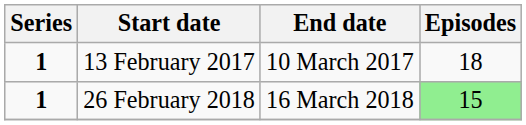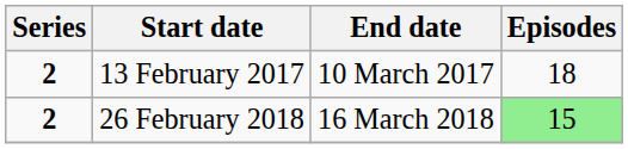 <table class="wikitable" style="text-align: center;">
 <tr>
 <th>Series</th>
 <th>Start date</th>
 <th>End date</th>
 <th>Episodes</th>
 </tr>
 <tr>
-<td><strong>1</strong></td>
+<td><strong>2</strong></td>
 <td>13 February 2017</td>
 <td>10 March 2017</td>
 <td>18</td>
 </tr>
 <tr>
-<td><strong>1</strong></td>
+<td><strong>2</strong></td>
 <td>26 February 2018</td>
 <td>16 March 2018</td>
 <td style="background: lightgreen;">15</td>
 </tr>
 <tr>
 </tr>
 </table>
